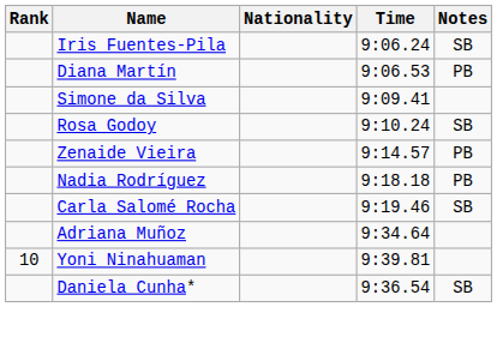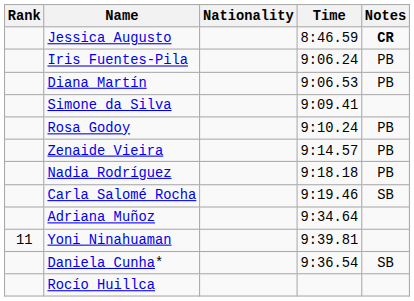 <table class="wikitable sortable" style="text-align:center">
 <tr>
 <th>Rank</th>
 <th>Name</th>
 <th>Nationality</th>
 <th>Time</th>
 <th>Notes</th>
 </tr>
 <tr>
 <td></td>
+<td align=left><a href='#'>Jessica Augusto</a></td>
+<td align=left></td>
+<td>8:46.59</td>
+<td><strong>CR</strong></td>
+</tr>
+<tr>
+<td></td>
 <td align=left><a href='#'>Iris Fuentes-Pila</a></td>
 <td align=left></td>
 <td>9:06.24</td>
-<td>SB</td>
+<td>PB</td>
 </tr>
 <tr>
 <td></td>
 <td align=left><a href='#'>Diana Martín</a></td>
 <td align=left></td>
 <td>9:06.53</td>
 <td>PB</td>
 </tr>
 <tr>
 <td></td>
 <td align=left><a href='#'>Simone da Silva</a></td>
 <td align=left></td>
 <td>9:09.41</td>
 <td></td>
 </tr>
 <tr>
 <td></td>
 <td align=left><a href='#'>Rosa Godoy</a></td>
 <td align=left></td>
 <td>9:10.24</td>
-<td>SB</td>
+<td>PB</td>
 </tr>
 <tr>
 <td></td>
 <td align=left><a href='#'>Zenaide Vieira</a></td>
 <td align=left></td>
 <td>9:14.57</td>
 <td>PB</td>
 </tr>
 <tr>
 <td></td>
 <td align=left><a href='#'>Nadia Rodríguez</a></td>
 <td align=left></td>
 <td>9:18.18</td>
 <td>PB</td>
 </tr>
 <tr>
 <td></td>
 <td align=left><a href='#'>Carla Salomé Rocha</a></td>
 <td align=left></td>
 <td>9:19.46</td>
 <td>SB</td>
 </tr>
 <tr>
 <td></td>
 <td align=left><a href='#'>Adriana Muñoz</a></td>
 <td align=left></td>
 <td>9:34.64</td>
 <td></td>
 </tr>
 <tr>
-<td>10</td>
+<td>11</td>
 <td align=left><a href='#'>Yoni Ninahuaman</a></td>
 <td align=left></td>
 <td>9:39.81</td>
 <td></td>
 </tr>
 <tr>
 <td></td>
 <td align=left><a href='#'>Daniela Cunha</a>*</td>
 <td align=left></td>
 <td>9:36.54</td>
 <td>SB</td>
 </tr>
+<tr>
+<td></td>
+<td align=left><a href='#'>Rocío Huillca</a></td>
+<td align=left></td>
+<td></td>
+<td></td>
+</tr>
 </table>
